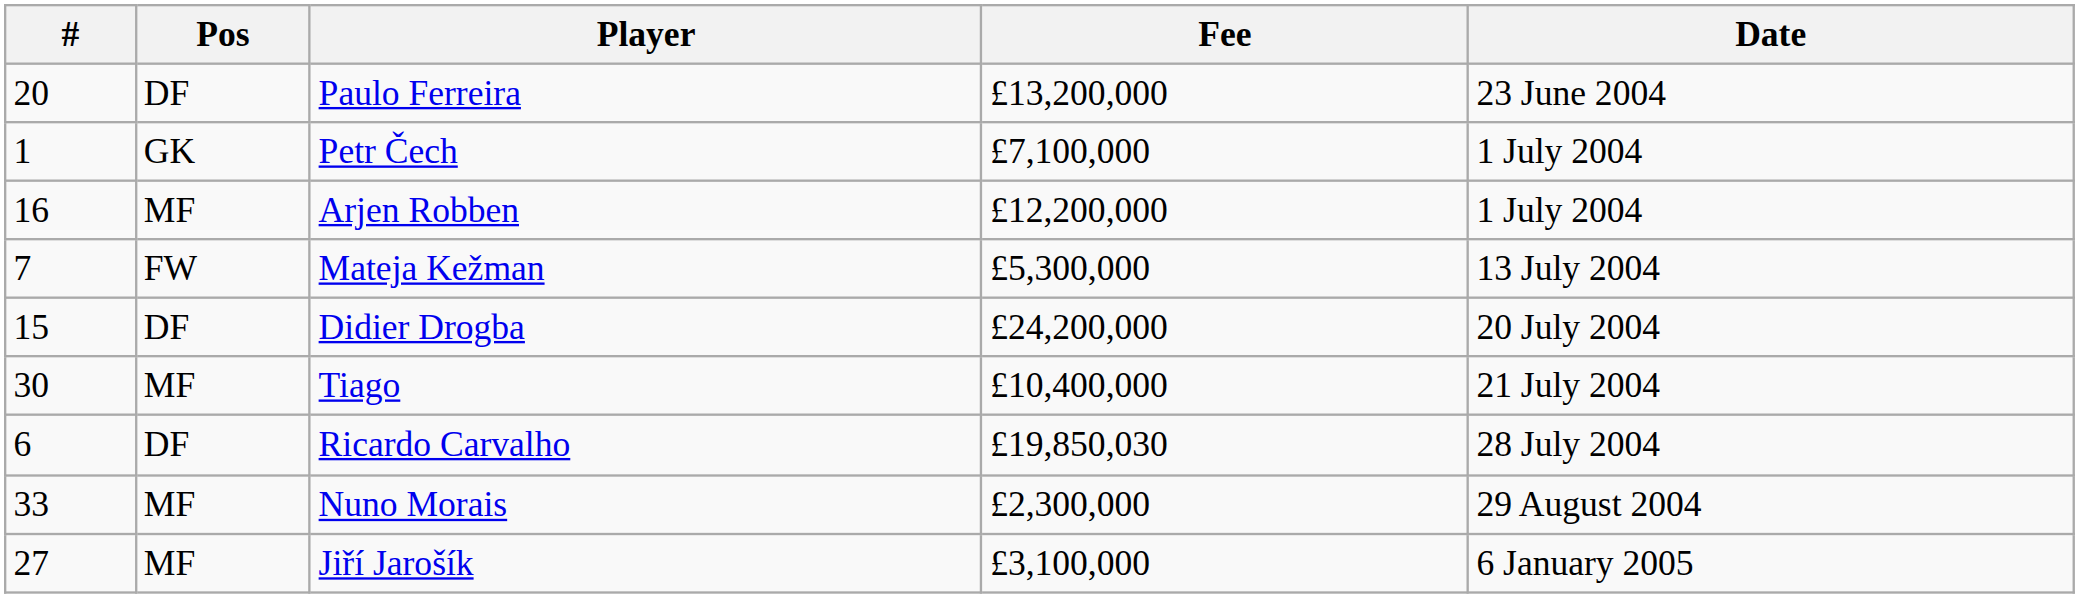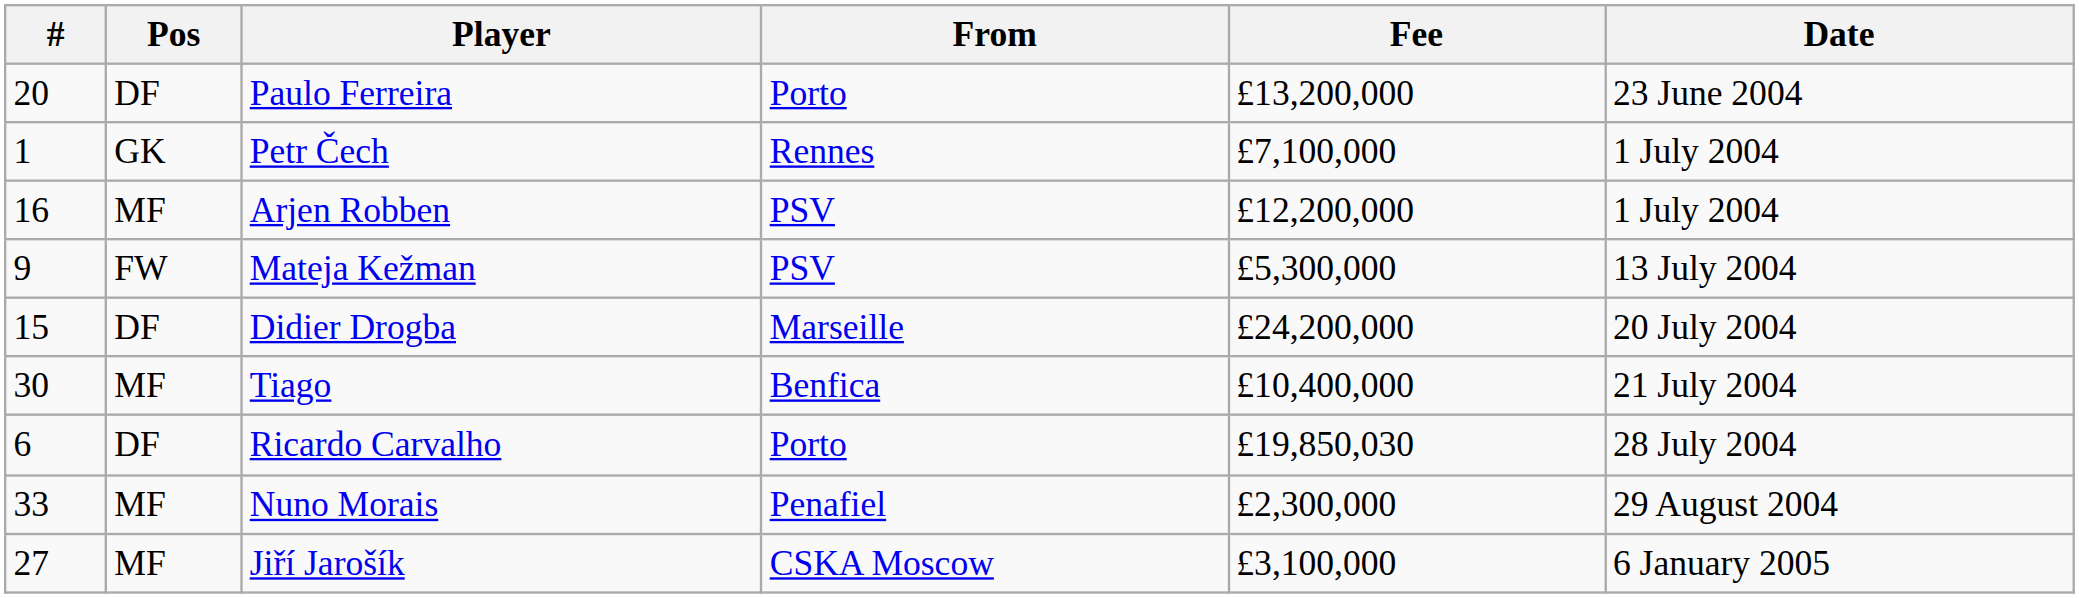 <table width=70% class="wikitable sortable" style="text-align:center; font-size:95%; text-align:left">
 <tr>
 <th>#</th>
 <th>Pos</th>
 <th>Player</th>
+<th>From</th>
 <th data-sort-type="currency">Fee</th>
 <th>Date</th>
 </tr>
 <tr --->
 <td>20</td>
 <td>DF</td>
 <td> <a href='#'>Paulo Ferreira</a></td>
+<td> <a href='#'>Porto</a></td>
 <td>£13,200,000</td>
 <td>23 June 2004</td>
 </tr>
 <tr --->
 <td>1</td>
 <td>GK</td>
 <td> <a href='#'>Petr Čech</a></td>
+<td> <a href='#'>Rennes</a></td>
 <td>£7,100,000</td>
 <td>1 July 2004</td>
 </tr>
 <tr --->
 <td>16</td>
 <td>MF</td>
 <td> <a href='#'>Arjen Robben</a></td>
+<td> <a href='#'>PSV</a></td>
 <td>£12,200,000</td>
 <td>1 July 2004</td>
 </tr>
 <tr --->
-<td>7</td>
+<td>9</td>
 <td>FW</td>
 <td> <a href='#'>Mateja Kežman</a></td>
+<td> <a href='#'>PSV</a></td>
 <td>£5,300,000</td>
 <td>13 July 2004</td>
 </tr>
 <tr --->
 <td>15</td>
 <td>DF</td>
 <td> <a href='#'>Didier Drogba</a></td>
+<td> <a href='#'>Marseille</a></td>
 <td>£24,200,000</td>
 <td>20 July 2004</td>
 </tr>
 <tr --->
 <td>30</td>
 <td>MF</td>
 <td> <a href='#'>Tiago</a></td>
+<td> <a href='#'>Benfica</a></td>
 <td>£10,400,000</td>
 <td>21 July 2004</td>
 </tr>
 <tr --->
 <td>6</td>
 <td>DF</td>
 <td> <a href='#'>Ricardo Carvalho</a></td>
+<td> <a href='#'>Porto</a></td>
 <td>£19,850,030</td>
 <td>28 July 2004</td>
 </tr>
 <tr --->
 <td>33</td>
 <td>MF</td>
 <td> <a href='#'>Nuno Morais</a></td>
+<td> <a href='#'>Penafiel</a></td>
 <td>£2,300,000</td>
 <td>29 August 2004</td>
 </tr>
 <tr --->
 <td>27</td>
 <td>MF</td>
 <td> <a href='#'>Jiří Jarošík</a></td>
+<td> <a href='#'>CSKA Moscow</a></td>
 <td>£3,100,000</td>
 <td>6 January 2005</td>
 </tr>
 </table>
